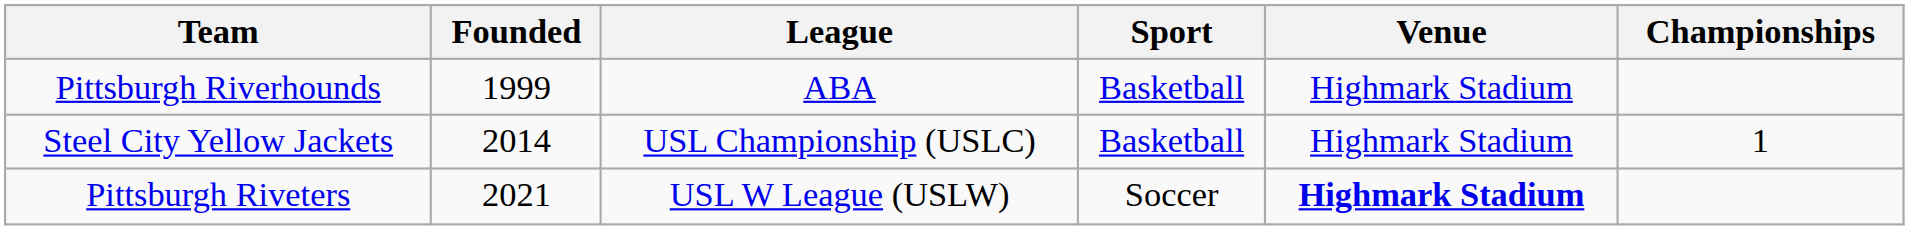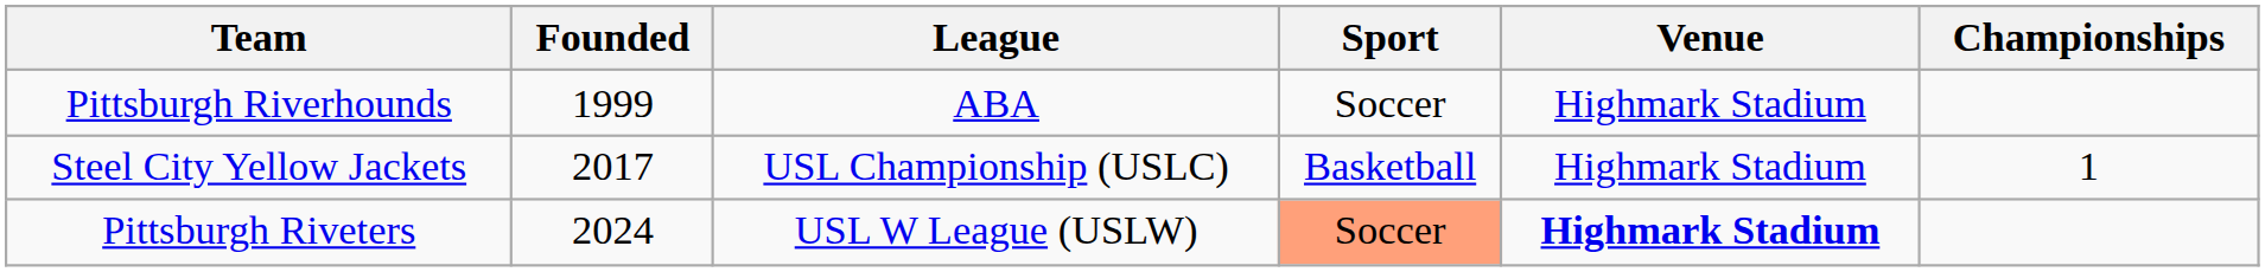 <table class="wikitable" style="text-align:center; width:100%;">
 <tr>
 <th scope="col">Team</th>
 <th scope="col">Founded</th>
 <th scope="col">League</th>
 <th scope="col">Sport</th>
 <th scope="col">Venue</th>
 <th scope="col">Championships</th>
 </tr>
 <tr>
 <td><a href='#'>Pittsburgh Riverhounds</a></td>
 <td>1999</td>
 <td><a href='#'>ABA</a></td>
-<td><a href='#'>Basketball</a></td>
+<td>Soccer</td>
 <td><a href='#'>Highmark Stadium</a></td>
 <td></td>
 </tr>
 <tr>
 <td><a href='#'>Steel City Yellow Jackets</a></td>
-<td>2014</td>
+<td>2017</td>
 <td><a href='#'>USL Championship</a> (USLC)</td>
 <td><a href='#'>Basketball</a></td>
 <td><a href='#'>Highmark Stadium</a></td>
 <td>1</td>
 </tr>
 <tr>
 <td><a href='#'>Pittsburgh Riveters</a></td>
-<td>2021</td>
+<td>2024</td>
 <td><a href='#'>USL W League</a> (USLW)</td>
-<td>Soccer</td>
+<td style="background: lightsalmon;">Soccer</td>
 <td><strong><a href='#'>Highmark Stadium</a></strong></td>
 <td></td>
 </tr>
 </table>
